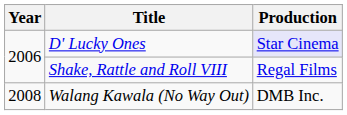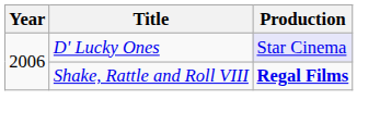 <table class="wikitable">
 <tr>
 <th>Year</th>
 <th>Title</th>
 <th>Production</th>
 </tr>
 <tr>
 <td rowspan="2">2006</td>
 <td><em><a href='#'>D' Lucky Ones</a></em></td>
 <td style="background: lavender;"><a href='#'>Star Cinema</a></td>
 </tr>
 <tr>
 <td><em><a href='#'>Shake, Rattle and Roll VIII</a></em></td>
-<td><a href='#'>Regal Films</a></td>
-</tr>
-<tr>
-<td>2008</td>
-<td><em>Walang Kawala (No Way Out)</em></td>
-<td>DMB Inc.</td>
+<td><strong><a href='#'>Regal Films</a></strong></td>
 </tr>
 </table>
